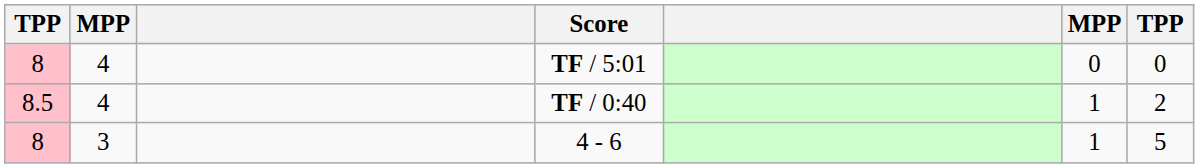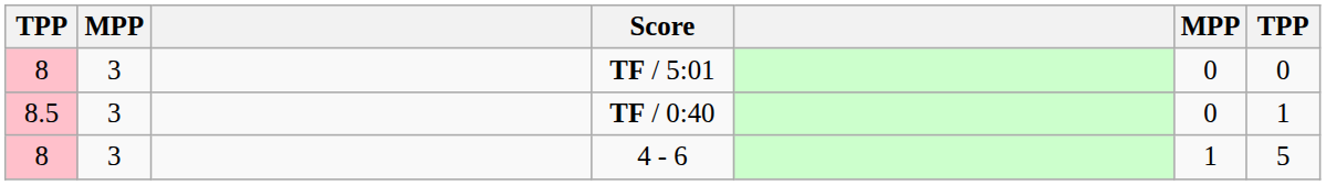 <table class="wikitable" style="text-align: center;" |>
 <tr>
 <th width="35">TPP</th>
 <th width="35">MPP</th>
 <th width="250"></th>
 <th width="75">Score</th>
 <th width="250"></th>
 <th width="35">MPP</th>
 <th width="35">TPP</th>
 </tr>
 <tr>
 <td bgcolor=pink>8</td>
-<td>4</td>
+<td>3</td>
 <td style="text-align:left;"></td>
 <td><strong>TF</strong> / 5:01</td>
 <td style="text-align:left;" bgcolor="ccffcc"><strong></strong></td>
 <td>0</td>
 <td>0</td>
 </tr>
 <tr>
 <td bgcolor=pink>8.5</td>
-<td>4</td>
+<td>3</td>
 <td style="text-align:left;"></td>
 <td><strong>TF</strong> / 0:40</td>
 <td style="text-align:left;" bgcolor="ccffcc"><strong></strong></td>
+<td>0</td>
 <td>1</td>
-<td>2</td>
 </tr>
 <tr>
 <td bgcolor=pink>8</td>
 <td>3</td>
 <td style="text-align:left;"></td>
 <td>4 - 6</td>
 <td style="text-align:left;" bgcolor="ccffcc"><strong></strong></td>
 <td>1</td>
 <td>5</td>
 </tr>
 </table>
